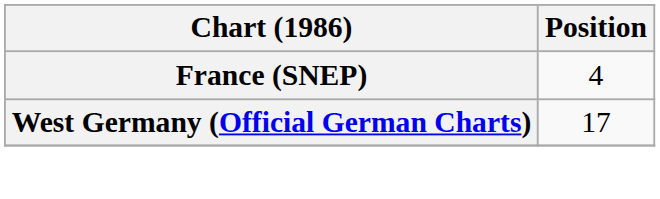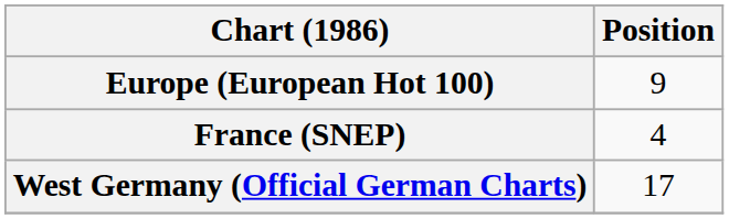 <table class="wikitable sortable plainrowheaders">
 <tr>
 <th>Chart (1986)</th>
 <th align="center">Position</th>
+</tr>
+<tr>
+<th scope="row">Europe (European Hot 100)</th>
+<td style="text-align:center;">9</td>
 </tr>
 <tr>
 <th scope="row">France (SNEP)</th>
 <td align="center">4</td>
 </tr>
 <tr>
 <th scope="row">West Germany (<a href='#'>Official German Charts</a>)</th>
 <td align="center">17</td>
 </tr>
 <tr>
 </tr>
 </table>
